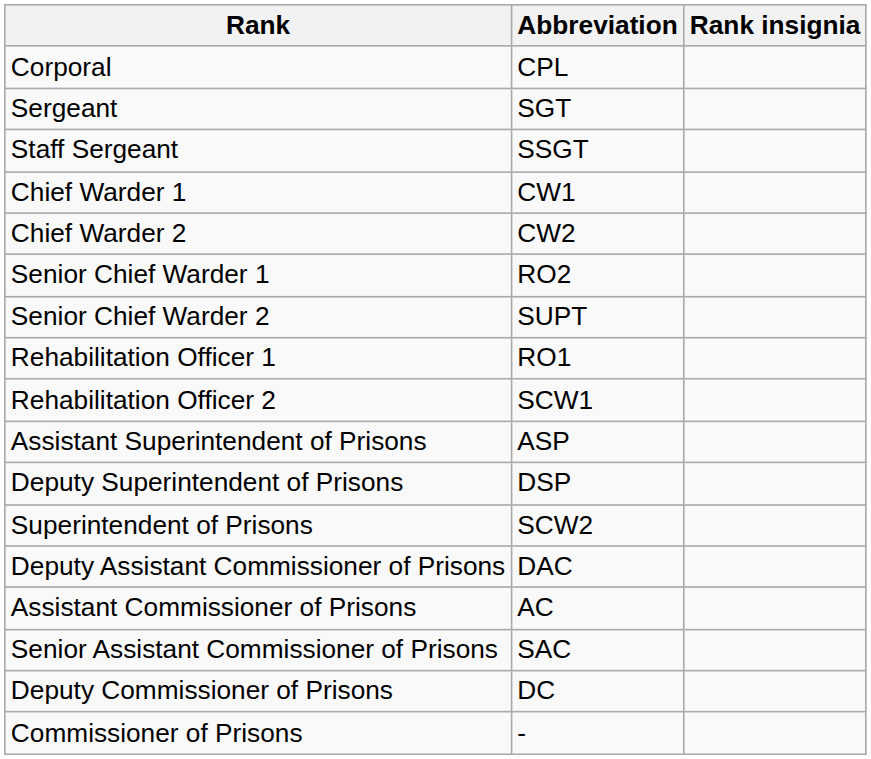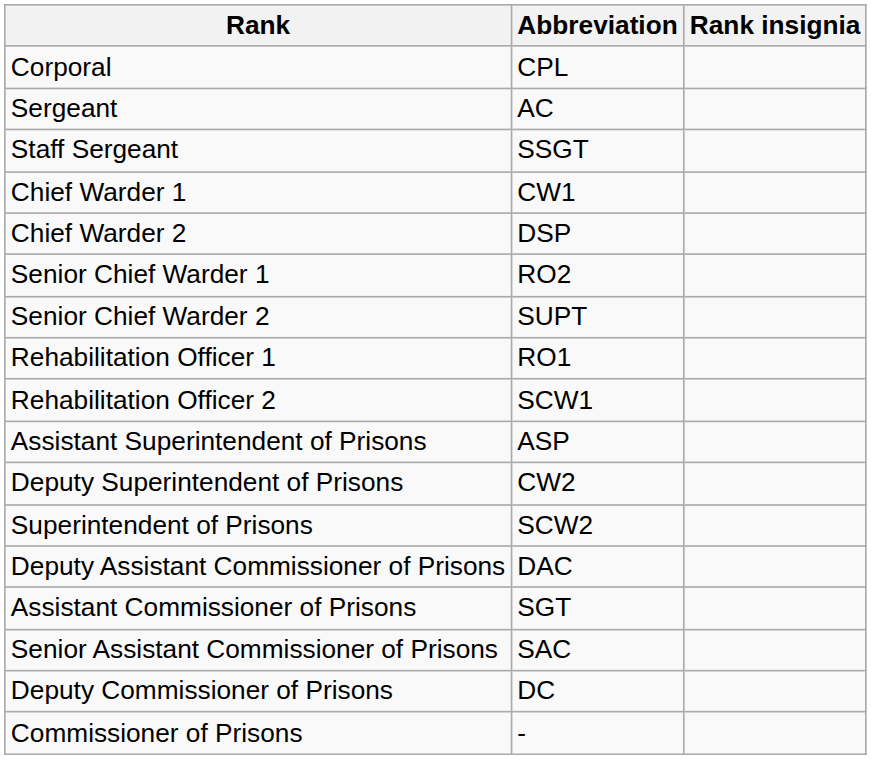 <table class="wikitable">
 <tr>
 <th>Rank</th>
 <th>Abbreviation</th>
 <th>Rank insignia</th>
 </tr>
 <tr>
 <td>Corporal</td>
 <td>CPL</td>
 <td colspan=2></td>
 </tr>
 <tr>
 <td>Sergeant</td>
-<td>SGT</td>
+<td>AC</td>
 <td colspan=2></td>
 </tr>
 <tr>
 <td>Staff Sergeant</td>
 <td>SSGT</td>
 <td colspan=2></td>
 </tr>
 <tr>
 <td>Chief Warder 1</td>
 <td>CW1</td>
 <td colspan=2></td>
 </tr>
 <tr>
 <td>Chief Warder 2</td>
-<td>CW2</td>
+<td>DSP</td>
 <td colspan=2></td>
 </tr>
 <tr>
 <td>Senior Chief Warder 1</td>
 <td>RO2</td>
 <td colspan=2></td>
 </tr>
 <tr>
 <td>Senior Chief Warder 2</td>
 <td>SUPT</td>
 <td colspan=2></td>
 </tr>
 <tr>
 <td>Rehabilitation Officer 1</td>
 <td>RO1</td>
 <td colspan=2></td>
 </tr>
 <tr>
 <td>Rehabilitation Officer 2</td>
 <td>SCW1</td>
 <td colspan=2></td>
 </tr>
 <tr>
 <td>Assistant Superintendent of Prisons</td>
 <td>ASP</td>
 <td colspan=2></td>
 </tr>
 <tr>
 <td>Deputy Superintendent of Prisons</td>
-<td>DSP</td>
+<td>CW2</td>
 <td colspan=2></td>
 </tr>
 <tr>
 <td>Superintendent of Prisons</td>
 <td>SCW2</td>
 <td colspan=2></td>
 </tr>
 <tr>
 <td>Deputy Assistant Commissioner of Prisons</td>
 <td>DAC</td>
 <td colspan=2></td>
 </tr>
 <tr>
 <td>Assistant Commissioner of Prisons</td>
-<td>AC</td>
+<td>SGT</td>
 <td colspan=2></td>
 </tr>
 <tr>
 <td>Senior Assistant Commissioner of Prisons</td>
 <td>SAC</td>
 <td colspan=2></td>
 </tr>
 <tr>
 <td>Deputy Commissioner of Prisons</td>
 <td>DC</td>
 <td colspan=2></td>
 </tr>
 <tr>
 <td>Commissioner of Prisons</td>
 <td>-</td>
 <td colspan=2></td>
 </tr>
 </table>
